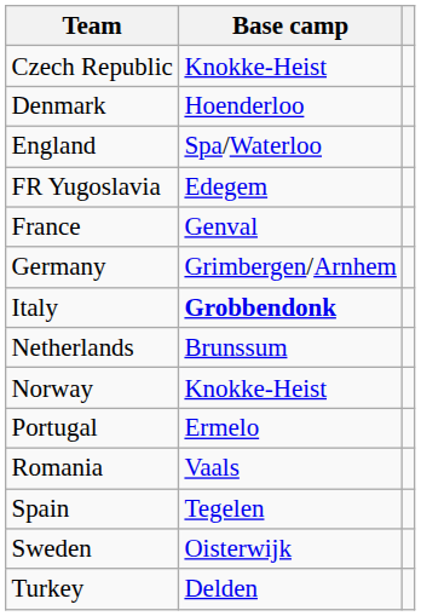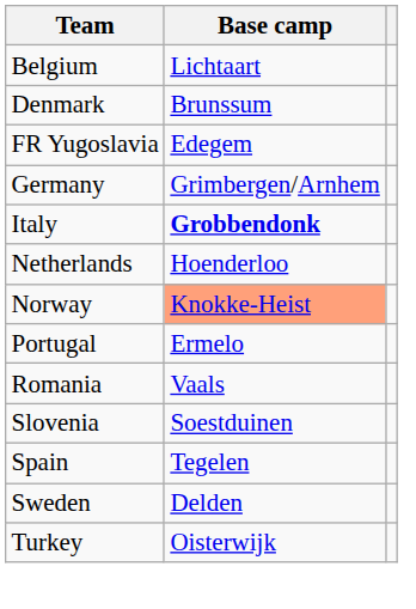 <table class="wikitable sortable">
 <tr>
 <th>Team</th>
 <th>Base camp</th>
 <th class="unsortable"></th>
 </tr>
 <tr>
-<td>Czech Republic</td>
-<td><a href='#'>Knokke-Heist</a></td>
+<td>Belgium</td>
+<td><a href='#'>Lichtaart</a></td>
 <td></td>
 </tr>
 <tr>
 <td>Denmark</td>
-<td><a href='#'>Hoenderloo</a></td>
-<td></td>
-</tr>
-<tr>
-<td>England</td>
-<td><a href='#'>Spa</a>/<a href='#'>Waterloo</a></td>
+<td><a href='#'>Brunssum</a></td>
 <td></td>
 </tr>
 <tr>
 <td>FR Yugoslavia</td>
 <td><a href='#'>Edegem</a></td>
-<td></td>
-</tr>
-<tr>
-<td>France</td>
-<td><a href='#'>Genval</a></td>
 <td></td>
 </tr>
 <tr>
 <td>Germany</td>
 <td><a href='#'>Grimbergen</a>/<a href='#'>Arnhem</a></td>
 <td></td>
 </tr>
 <tr>
 <td>Italy</td>
 <td><strong><a href='#'>Grobbendonk</a></strong></td>
 <td></td>
 </tr>
 <tr>
 <td>Netherlands</td>
-<td><a href='#'>Brunssum</a></td>
+<td><a href='#'>Hoenderloo</a></td>
 <td></td>
 </tr>
 <tr>
 <td>Norway</td>
-<td><a href='#'>Knokke-Heist</a></td>
+<td style="background: lightsalmon;"><a href='#'>Knokke-Heist</a></td>
 <td></td>
 </tr>
 <tr>
 <td>Portugal</td>
 <td><a href='#'>Ermelo</a></td>
 <td></td>
 </tr>
 <tr>
 <td>Romania</td>
 <td><a href='#'>Vaals</a></td>
 <td></td>
 </tr>
 <tr>
+<td>Slovenia</td>
+<td><a href='#'>Soestduinen</a></td>
+<td></td>
+</tr>
+<tr>
 <td>Spain</td>
 <td><a href='#'>Tegelen</a></td>
 <td></td>
 </tr>
 <tr>
 <td>Sweden</td>
-<td><a href='#'>Oisterwijk</a></td>
+<td><a href='#'>Delden</a></td>
 <td></td>
 </tr>
 <tr>
 <td>Turkey</td>
-<td><a href='#'>Delden</a></td>
+<td><a href='#'>Oisterwijk</a></td>
 <td></td>
 </tr>
 </table>
